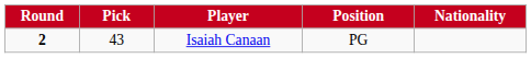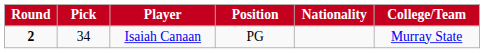 <table class="wikitable sortable sortable">
 <tr>
 <th style="background:#c5001e; color:white; width:10%;">Round</th>
 <th style="background:#c5001e; color:white; width:10%;">Pick</th>
 <th style="background:#c5001e; color:white; width:20%;">Player</th>
 <th style="background:#c5001e; color:white; width:15%;">Position</th>
 <th style="background:#c5001e; color:white; width:15%;">Nationality</th>
+<th style="background:#c5001e; color:white; width:20%;">College/Team</th>
 </tr>
 <tr style="text-align: center">
 <td><strong>2</strong></td>
-<td>43</td>
+<td>34</td>
 <td><a href='#'>Isaiah Canaan</a></td>
 <td>PG</td>
 <td></td>
+<td><a href='#'>Murray State</a></td>
 </tr>
 </table>
